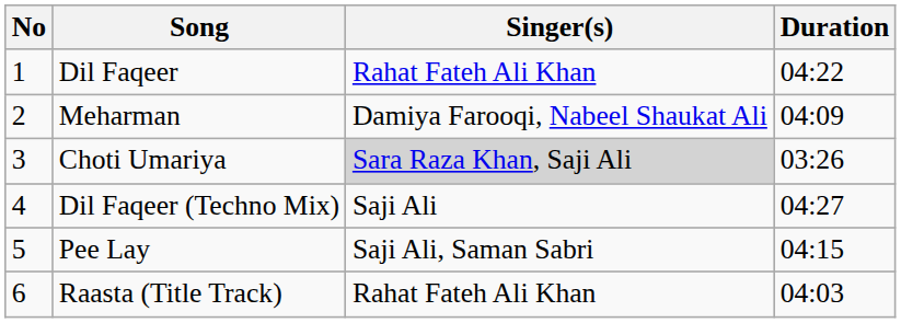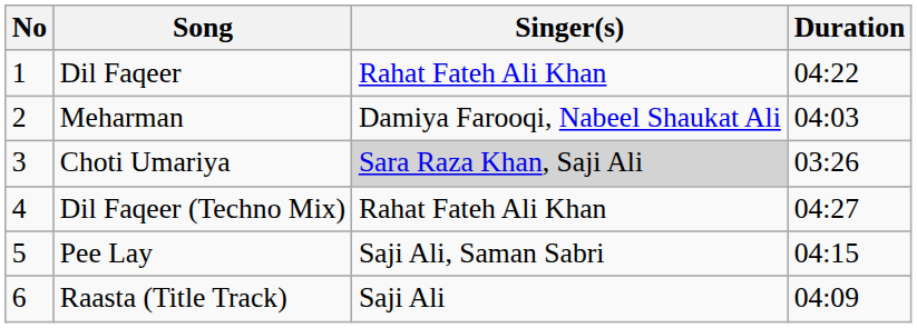 <table class="wikitable">
 <tr>
 <th>No</th>
 <th>Song</th>
 <th>Singer(s)</th>
 <th>Duration</th>
 </tr>
 <tr>
 <td>1</td>
 <td>Dil Faqeer</td>
 <td><a href='#'>Rahat Fateh Ali Khan</a></td>
 <td>04:22</td>
 </tr>
 <tr>
 <td>2</td>
 <td>Meharman</td>
 <td>Damiya Farooqi, <a href='#'>Nabeel Shaukat Ali</a></td>
-<td>04:09</td>
+<td>04:03</td>
 </tr>
 <tr>
 <td>3</td>
 <td>Choti Umariya</td>
 <td style="background: lightgrey;"><a href='#'>Sara Raza Khan</a>, Saji Ali</td>
 <td>03:26</td>
 </tr>
 <tr>
 <td>4</td>
 <td>Dil Faqeer (Techno Mix)</td>
-<td>Saji Ali</td>
+<td>Rahat Fateh Ali Khan</td>
 <td>04:27</td>
 </tr>
 <tr>
 <td>5</td>
 <td>Pee Lay</td>
 <td>Saji Ali, Saman Sabri</td>
 <td>04:15</td>
 </tr>
 <tr>
 <td>6</td>
 <td>Raasta (Title Track)</td>
-<td>Rahat Fateh Ali Khan</td>
-<td>04:03</td>
+<td>Saji Ali</td>
+<td>04:09</td>
 </tr>
 </table>
